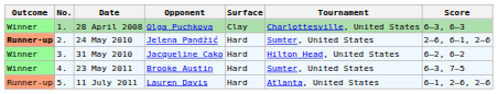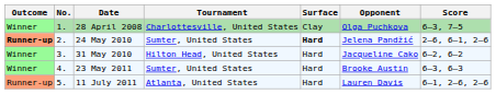 <table class="sortable wikitable" style=font-size:97%>
 <tr>
 <th>Outcome</th>
 <th>No.</th>
 <th>Date</th>
+<th>Tournament</th>
+<th>Surface</th>
 <th>Opponent</th>
-<th>Surface</th>
-<th>Tournament</th>
 <th class="unsortable">Score</th>
 </tr>
 <tr style="background:#addfad;">
 <td style="background:#98fb98;">Winner</td>
 <td>1.</td>
 <td>28 April 2008</td>
+<td><a href='#'>Charlottesville</a>, United States</td>
+<td>Clay</td>
 <td> <a href='#'>Olga Puchkova</a></td>
-<td>Clay</td>
-<td><a href='#'>Charlottesville</a>, United States</td>
-<td>6–3, 6–3</td>
+<td>6–3, 7–5</td>
 </tr>
 <tr style="background:#f0f8ff;">
 <td style="background:#ffa07a;"><strong>Runner-up</strong></td>
 <td>2.</td>
 <td>24 May 2010</td>
+<td><a href='#'>Sumter</a>, United States</td>
+<td><strong>Hard</strong></td>
 <td> <a href='#'>Jelena Pandžić</a></td>
-<td>Hard</td>
-<td><a href='#'>Sumter</a>, United States</td>
 <td>2–6, 6–1, 2–6</td>
 </tr>
 <tr style="background:#f0f8ff;">
 <td style="background:#98fb98;">Winner</td>
 <td>3.</td>
 <td>31 May 2010</td>
+<td><a href='#'>Hilton Head</a>, United States</td>
+<td>Hard</td>
 <td> <a href='#'>Jacqueline Cako</a></td>
-<td>Hard</td>
-<td><a href='#'>Hilton Head</a>, United States</td>
 <td>6–2, 6–2</td>
 </tr>
 <tr style="background:#f0f8ff;">
 <td style="background:#98fb98;">Winner</td>
 <td>4.</td>
 <td>23 May 2011</td>
+<td><a href='#'>Sumter</a>, United States</td>
+<td>Hard</td>
 <td> <a href='#'>Brooke Austin</a></td>
-<td>Hard</td>
-<td><a href='#'>Sumter</a>, United States</td>
-<td>6–3, 7–5</td>
+<td>6–3, 6–3</td>
 </tr>
 <tr style="background:#f0f8ff;">
 <td style="background:#ffa07a;">Runner-up</td>
 <td>5.</td>
 <td>11 July 2011</td>
+<td><a href='#'>Atlanta</a>, United States</td>
+<td>Hard</td>
 <td> <a href='#'>Lauren Davis</a></td>
-<td>Hard</td>
-<td><a href='#'>Atlanta</a>, United States</td>
 <td>6–1, 2–6, 2–6</td>
 </tr>
 </table>
